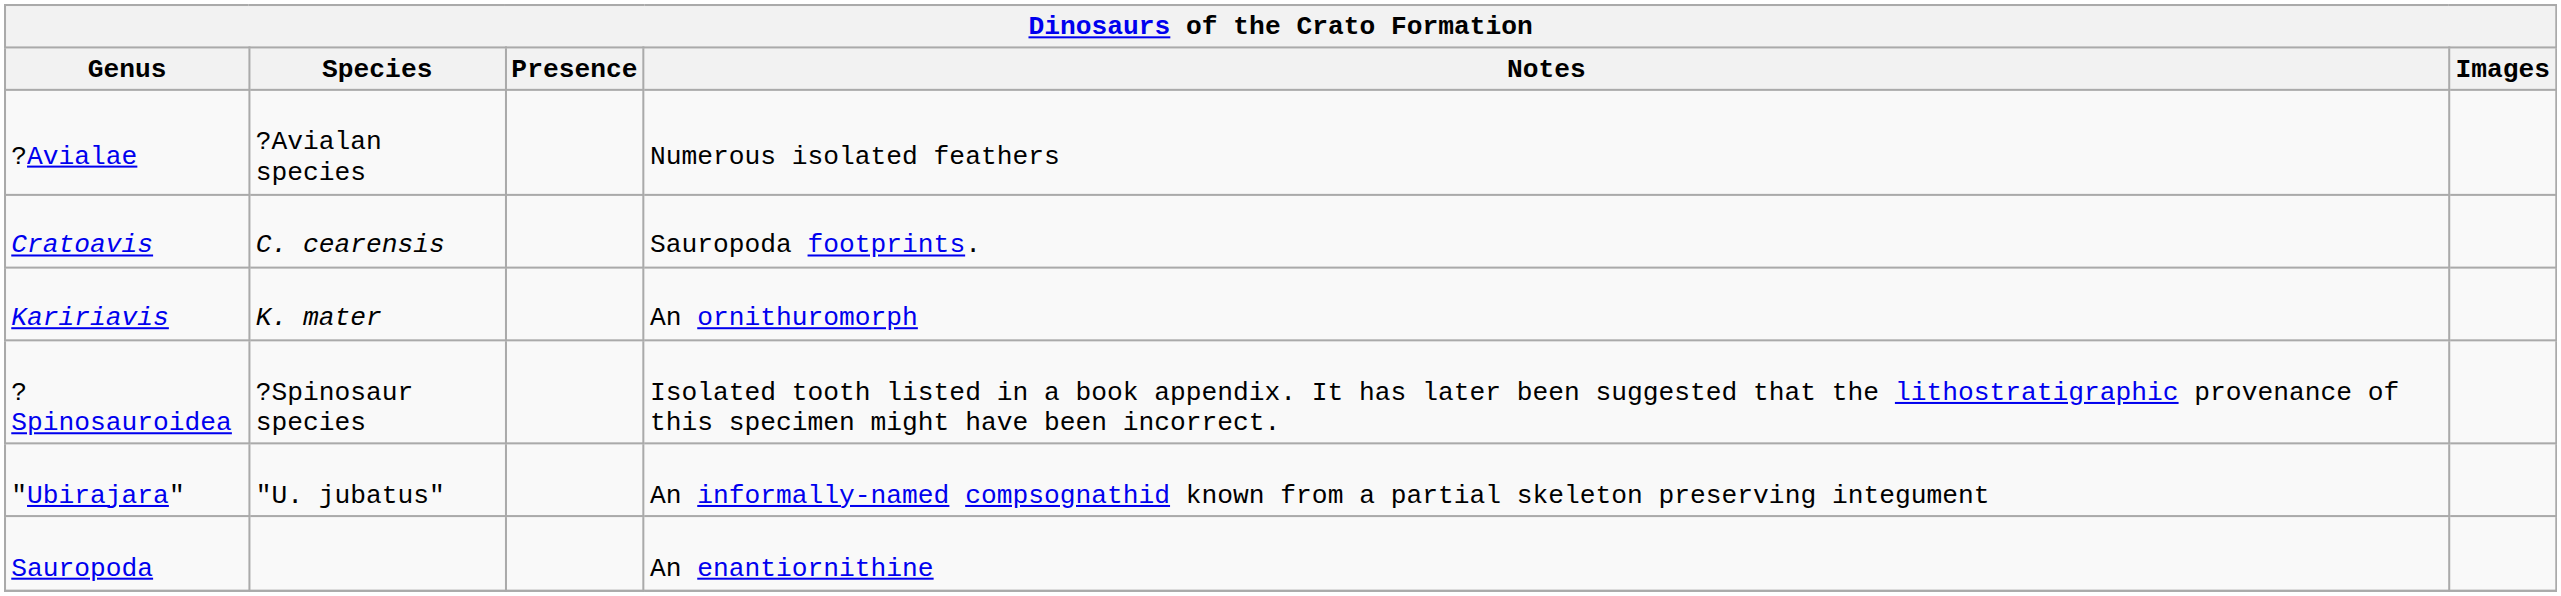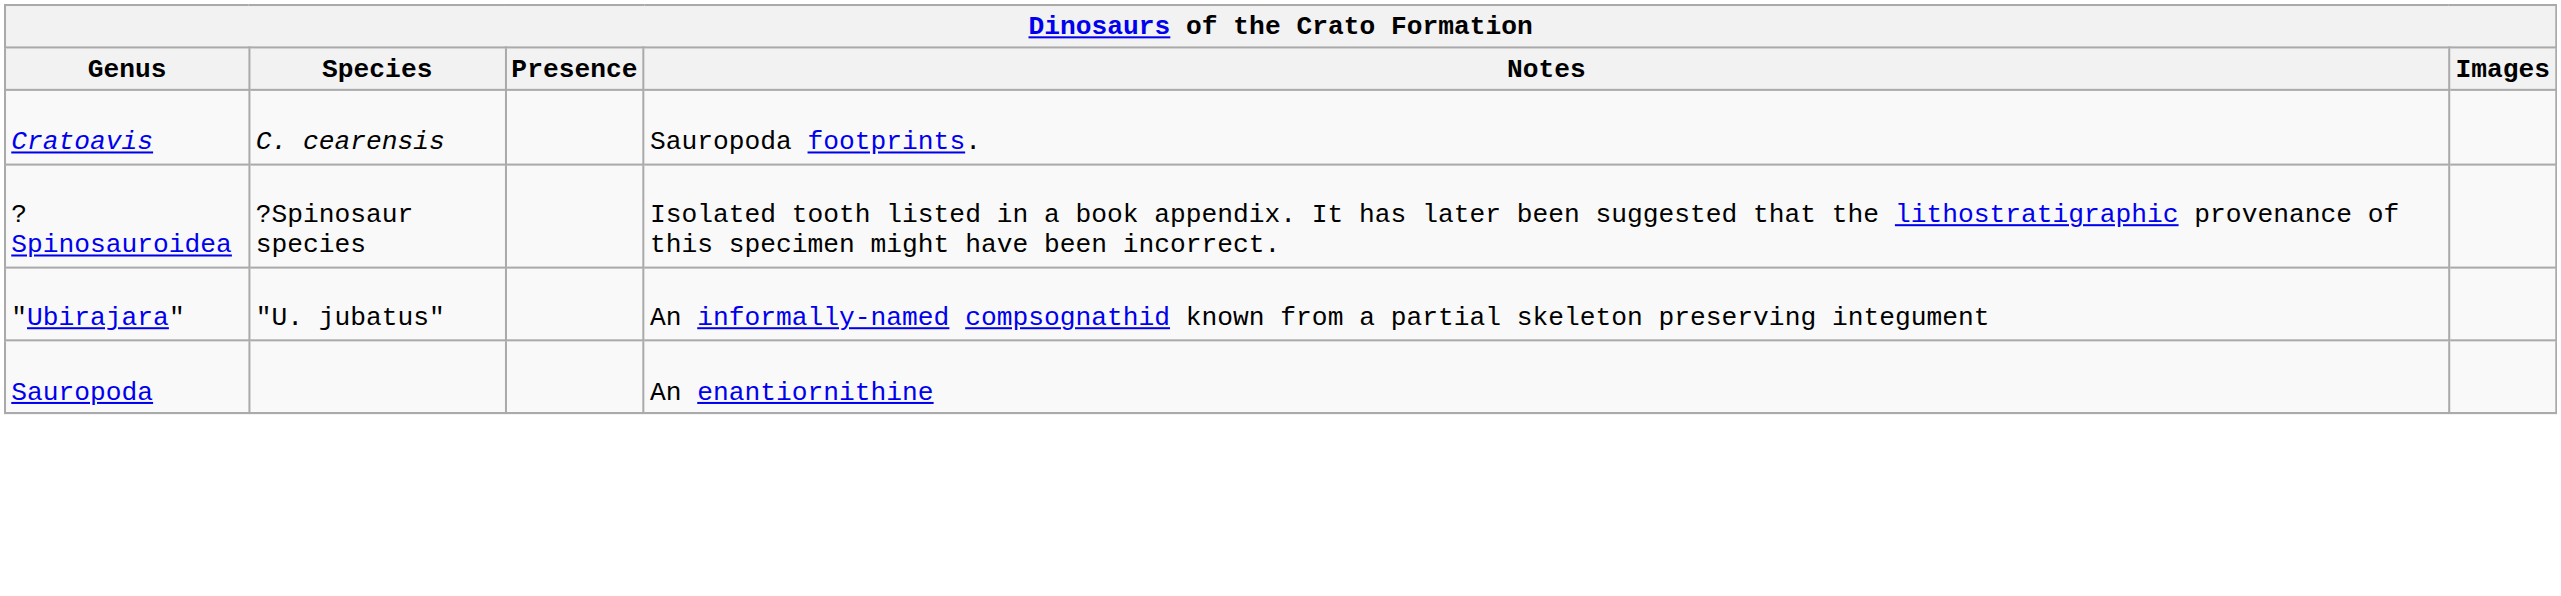 <table class="wikitable" align="center" width="100%">
 <tr>
 <th colspan="5" style="text-align:center"><strong><a href='#'>Dinosaurs</a> of the Crato Formation</strong></th>
 </tr>
 <tr>
 <th>Genus</th>
 <th>Species</th>
 <th>Presence</th>
 <th>Notes</th>
 <th>Images</th>
 </tr>
 <tr>
-<td><br>?<a href='#'>Avialae</a></td>
-<td><br>?Avialan species</td>
-<td></td>
-<td><br>Numerous isolated feathers</td>
-<td></td>
-</tr>
-<tr>
 <td><br><em><a href='#'>Cratoavis</a></em></td>
 <td><br><em>C. cearensis</em></td>
 <td></td>
 <td><br>Sauropoda <a href='#'>footprints</a>.</td>
-<td></td>
-</tr>
-<tr>
-<td><br><em><a href='#'>Kaririavis</a></em></td>
-<td><br><em>K. mater</em></td>
-<td></td>
-<td><br>An <a href='#'>ornithuromorph</a></td>
 <td></td>
 </tr>
 <tr>
 <td><br>?<a href='#'>Spinosauroidea</a></td>
 <td><br>?Spinosaur species</td>
 <td></td>
 <td><br>Isolated tooth listed in a book appendix. It has later been suggested that the <a href='#'>lithostratigraphic</a> provenance of this specimen might have been incorrect.</td>
 <td></td>
 </tr>
 <tr>
 <td><br>"<a href='#'>Ubirajara</a>"</td>
 <td><br>"U. jubatus"</td>
 <td></td>
 <td><br>An <a href='#'>informally-named</a> <a href='#'>compsognathid</a> known from a partial skeleton preserving integument</td>
 <td></td>
 </tr>
 <tr>
 <td><br><a href='#'>Sauropoda</a></td>
 <td></td>
 <td></td>
 <td><br>An <a href='#'>enantiornithine</a></td>
 <td></td>
 </tr>
 <tr>
 </tr>
 </table>
